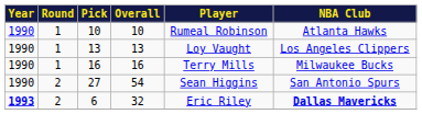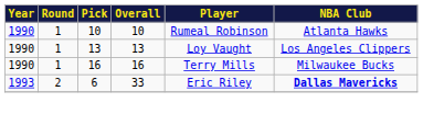 <table class="wikitable" width="80%">
 <tr align="center"  style="background:#121849;color:#F8E616;">
 <td><strong>Year</strong></td>
 <td><strong>Round</strong></td>
 <td><strong>Pick</strong></td>
 <td><strong>Overall</strong></td>
 <td><strong>Player</strong></td>
 <td><strong>NBA Club</strong></td>
 </tr>
 <tr align="center" bgcolor="">
 <td><a href='#'>1990</a></td>
 <td>1</td>
 <td>10</td>
 <td>10</td>
 <td><a href='#'>Rumeal Robinson</a></td>
 <td><a href='#'>Atlanta Hawks</a></td>
 </tr>
 <tr align="center" bgcolor="">
 <td>1990</td>
 <td>1</td>
 <td>13</td>
 <td>13</td>
 <td><a href='#'>Loy Vaught</a></td>
 <td><a href='#'>Los Angeles Clippers</a></td>
 </tr>
 <tr align="center" bgcolor="">
 <td>1990</td>
 <td>1</td>
 <td>16</td>
 <td>16</td>
 <td><a href='#'>Terry Mills</a></td>
 <td><a href='#'>Milwaukee Bucks</a></td>
 </tr>
 <tr align="center" bgcolor="">
-<td>1990</td>
-<td>2</td>
-<td>27</td>
-<td>54</td>
-<td><a href='#'>Sean Higgins</a></td>
-<td><a href='#'>San Antonio Spurs</a></td>
-</tr>
-<tr align="center" bgcolor="">
-<td><strong><a href='#'>1993</a></strong></td>
+<td><a href='#'>1993</a></td>
 <td>2</td>
 <td>6</td>
-<td>32</td>
+<td>33</td>
 <td><a href='#'>Eric Riley</a></td>
 <td><strong><a href='#'>Dallas Mavericks</a></strong></td>
 </tr>
 <tr align="center" bgcolor="">
 </tr>
 </table>
